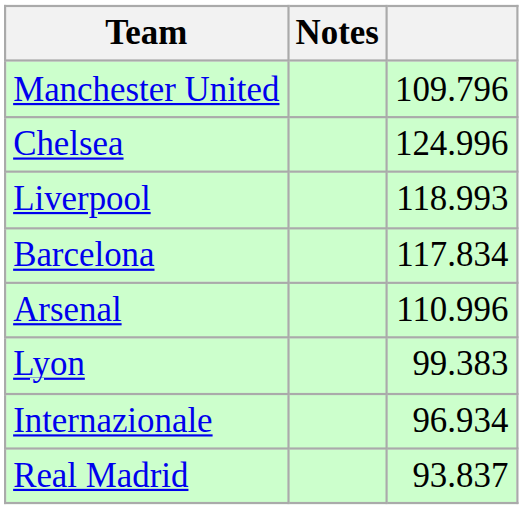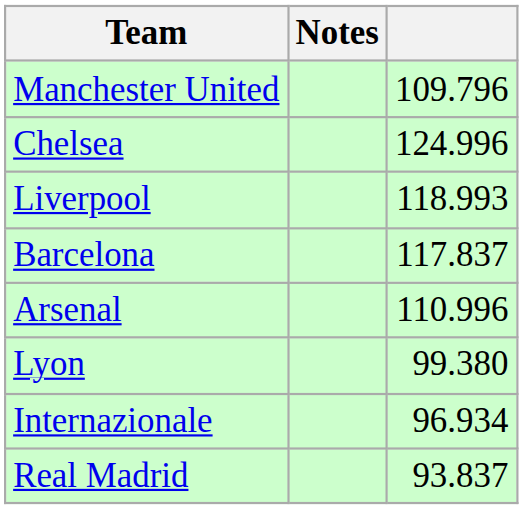 <table class="wikitable" style="float:left; margin-right:1em;">
 <tr>
 <th>Team</th>
 <th>Notes</th>
 <th></th>
 </tr>
 <tr bgcolor="#ccffcc">
 <td> <a href='#'>Manchester United</a></td>
 <td></td>
 <td align=right>109.796</td>
 </tr>
 <tr bgcolor="#ccffcc">
 <td> <a href='#'>Chelsea</a></td>
 <td></td>
 <td align=right>124.996</td>
 </tr>
 <tr bgcolor="#ccffcc">
 <td> <a href='#'>Liverpool</a></td>
 <td></td>
 <td align=right>118.993</td>
 </tr>
 <tr bgcolor="#ccffcc">
 <td> <a href='#'>Barcelona</a></td>
 <td></td>
-<td align=right>117.834</td>
+<td align=right>117.837</td>
 </tr>
 <tr bgcolor="#ccffcc">
 <td> <a href='#'>Arsenal</a></td>
 <td></td>
 <td align=right>110.996</td>
 </tr>
 <tr bgcolor="#ccffcc">
 <td> <a href='#'>Lyon</a></td>
 <td></td>
-<td align=right>99.383</td>
+<td align=right>99.380</td>
 </tr>
 <tr bgcolor="#ccffcc">
 <td> <a href='#'>Internazionale</a></td>
 <td></td>
 <td align=right>96.934</td>
 </tr>
 <tr bgcolor="#ccffcc">
 <td> <a href='#'>Real Madrid</a></td>
 <td></td>
 <td align=right>93.837</td>
 </tr>
 </table>
